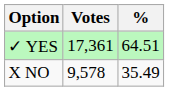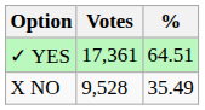 <table class="wikitable">
 <tr>
 <th>Option</th>
 <th>Votes</th>
 <th>%</th>
 </tr>
 <tr>
 <td style=background:#bbf8be>✓ YES</td>
 <td style=background:#bbf8be>17,361</td>
 <td style=background:#bbf8be>64.51</td>
 </tr>
 <tr>
 <td>X NO</td>
-<td>9,578</td>
+<td>9,528</td>
 <td>35.49</td>
 </tr>
 </table>
